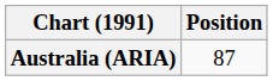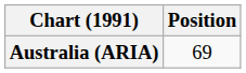 <table class="wikitable plainrowheaders" style="text-align:center">
 <tr>
 <th>Chart (1991)</th>
 <th>Position</th>
 </tr>
 <tr>
 <th scope="row">Australia (ARIA)</th>
-<td>87</td>
+<td>69</td>
 </tr>
 </table>
